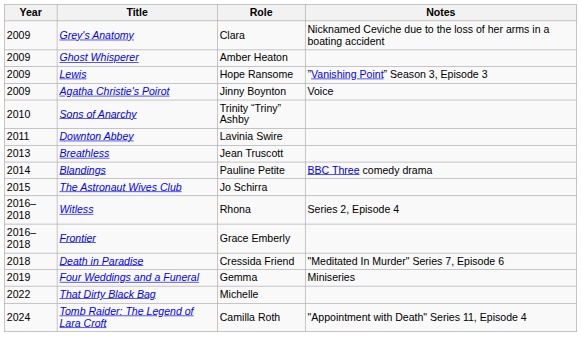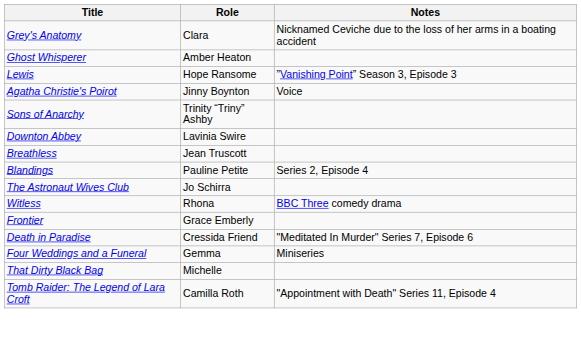 <table class="wikitable sortable">
 <tr>
-<th>Year</th>
 <th>Title</th>
 <th>Role</th>
 <th>Notes</th>
 </tr>
 <tr>
-<td>2009</td>
 <td><em><a href='#'>Grey's Anatomy</a></em></td>
 <td>Clara</td>
 <td>  Nicknamed Ceviche due to the loss of her arms in a boating accident</td>
 </tr>
 <tr>
-<td>2009</td>
 <td><em><a href='#'>Ghost Whisperer</a></em></td>
 <td>Amber Heaton</td>
 <td></td>
 </tr>
 <tr>
-<td>2009</td>
 <td><em><a href='#'>Lewis</a></em></td>
 <td>Hope Ransome</td>
 <td>”<a href='#'>Vanishing Point</a>” Season 3, Episode 3</td>
 </tr>
 <tr>
-<td>2009</td>
 <td><em><a href='#'>Agatha Christie's Poirot</a></em></td>
 <td>Jinny Boynton</td>
 <td>Voice</td>
 </tr>
 <tr>
-<td>2010</td>
 <td><em><a href='#'>Sons of Anarchy</a></em></td>
 <td>Trinity “Triny” Ashby</td>
 <td></td>
 </tr>
 <tr>
-<td>2011</td>
 <td><em><a href='#'>Downton Abbey</a></em></td>
 <td>Lavinia Swire</td>
 <td></td>
 </tr>
 <tr>
-<td>2013</td>
 <td><em><a href='#'>Breathless</a></em></td>
 <td>Jean Truscott</td>
 <td></td>
 </tr>
 <tr>
-<td>2014</td>
 <td><em><a href='#'>Blandings</a></em></td>
 <td>Pauline Petite</td>
-<td><a href='#'>BBC Three</a> comedy drama</td>
+<td>Series 2, Episode 4</td>
 </tr>
 <tr>
-<td>2015</td>
 <td><em><a href='#'>The Astronaut Wives Club</a></em></td>
 <td>Jo Schirra</td>
 <td></td>
 </tr>
 <tr>
-<td>2016–2018</td>
 <td><em><a href='#'>Witless</a></em></td>
 <td>Rhona</td>
-<td>Series 2, Episode 4</td>
+<td><a href='#'>BBC Three</a> comedy drama</td>
 </tr>
 <tr>
-<td>2016–2018</td>
 <td><em><a href='#'>Frontier</a></em></td>
 <td>Grace Emberly</td>
 <td></td>
 </tr>
 <tr>
-<td>2018</td>
 <td><em><a href='#'>Death in Paradise</a></em></td>
 <td>Cressida Friend</td>
 <td>"Meditated In Murder" Series 7, Episode 6</td>
 </tr>
 <tr>
-<td>2019</td>
 <td><em><a href='#'>Four Weddings and a Funeral</a></em></td>
 <td>Gemma</td>
 <td>Miniseries</td>
 </tr>
 <tr>
-<td>2022</td>
 <td><em><a href='#'>That Dirty Black Bag</a></em></td>
 <td>Michelle</td>
 <td></td>
 </tr>
 <tr>
-<td>2024</td>
 <td><em><a href='#'>Tomb Raider: The Legend of Lara Croft</a></em></td>
 <td>Camilla Roth</td>
 <td>"Appointment with Death" Series 11, Episode 4</td>
 </tr>
 </table>
